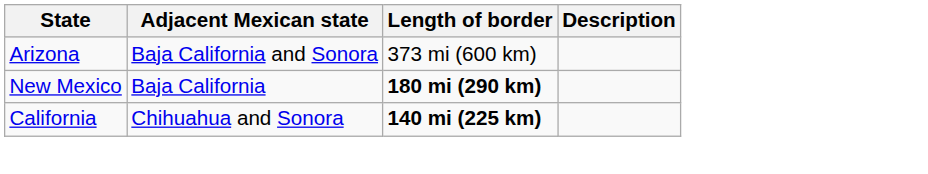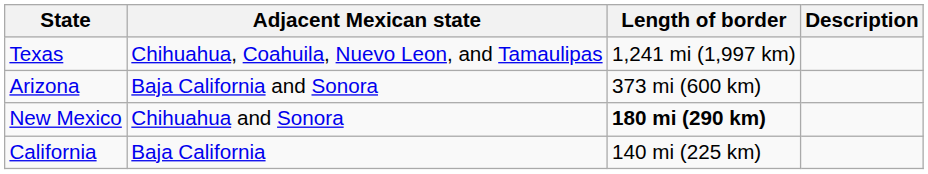 <table class="wikitable sortable">
 <tr>
 <th>State</th>
 <th>Adjacent Mexican state</th>
 <th>Length of border</th>
 <th>Description</th>
+</tr>
+<tr>
+<td><a href='#'>Texas</a></td>
+<td><a href='#'>Chihuahua</a>, <a href='#'>Coahuila</a>, <a href='#'>Nuevo Leon</a>, and <a href='#'>Tamaulipas</a></td>
+<td>1,241 mi (1,997 km)</td>
+<td></td>
 </tr>
 <tr>
 <td><a href='#'>Arizona</a></td>
 <td><a href='#'>Baja California</a> and <a href='#'>Sonora</a></td>
 <td>373 mi (600 km)</td>
 <td></td>
 </tr>
 <tr>
 <td><a href='#'>New Mexico</a></td>
-<td><a href='#'>Baja California</a></td>
+<td><a href='#'>Chihuahua</a> and <a href='#'>Sonora</a></td>
 <td><strong>180 mi (290 km)</strong></td>
 <td></td>
 </tr>
 <tr>
 <td><a href='#'>California</a></td>
-<td><a href='#'>Chihuahua</a> and <a href='#'>Sonora</a></td>
-<td><strong>140 mi (225 km)</strong></td>
+<td><a href='#'>Baja California</a></td>
+<td>140 mi (225 km)</td>
 <td></td>
 </tr>
 </table>
